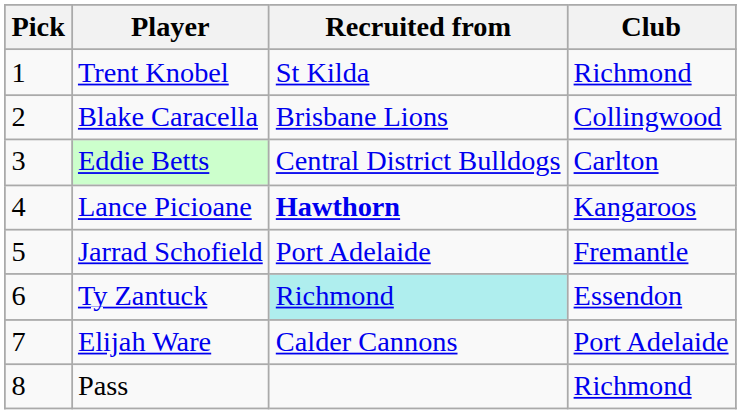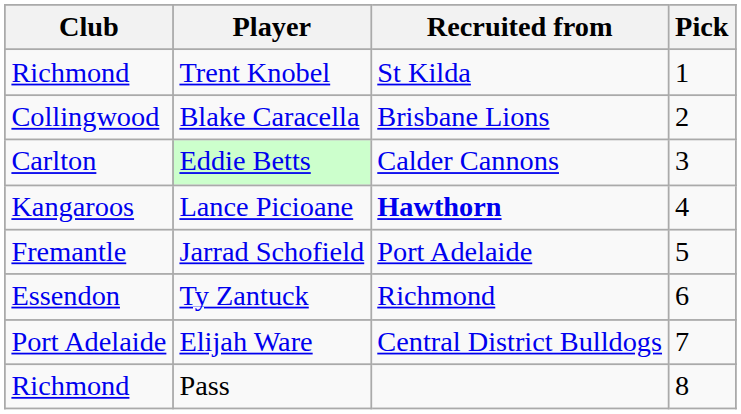 <table class="wikitable sortable">
 <tr>
-<th>Pick</th>
+<th>Club</th>
 <th>Player</th>
 <th>Recruited from</th>
-<th>Club</th>
+<th>Pick</th>
 </tr>
 <tr>
-<td>1</td>
+<td><a href='#'>Richmond</a></td>
 <td><a href='#'>Trent Knobel</a></td>
 <td><a href='#'>St Kilda</a></td>
-<td><a href='#'>Richmond</a></td>
+<td>1</td>
 </tr>
 <tr>
-<td>2</td>
+<td><a href='#'>Collingwood</a></td>
 <td><a href='#'>Blake Caracella</a></td>
 <td><a href='#'>Brisbane Lions</a></td>
-<td><a href='#'>Collingwood</a></td>
+<td>2</td>
 </tr>
 <tr>
+<td><a href='#'>Carlton</a></td>
+<td bgcolor="#CCFFCC"><a href='#'>Eddie Betts</a></td>
+<td><a href='#'>Calder Cannons</a></td>
 <td>3</td>
-<td bgcolor="#CCFFCC"><a href='#'>Eddie Betts</a></td>
-<td><a href='#'>Central District Bulldogs</a></td>
-<td><a href='#'>Carlton</a></td>
 </tr>
 <tr>
-<td>4</td>
+<td><a href='#'>Kangaroos</a></td>
 <td><a href='#'>Lance Picioane</a></td>
 <td><strong><a href='#'>Hawthorn</a></strong></td>
-<td><a href='#'>Kangaroos</a></td>
+<td>4</td>
 </tr>
 <tr>
-<td>5</td>
+<td><a href='#'>Fremantle</a></td>
 <td><a href='#'>Jarrad Schofield</a></td>
 <td><a href='#'>Port Adelaide</a></td>
-<td><a href='#'>Fremantle</a></td>
+<td>5</td>
 </tr>
 <tr>
+<td><a href='#'>Essendon</a></td>
+<td><a href='#'>Ty Zantuck</a></td>
+<td><a href='#'>Richmond</a></td>
 <td>6</td>
-<td><a href='#'>Ty Zantuck</a></td>
-<td style="background: paleturquoise;"><a href='#'>Richmond</a></td>
-<td><a href='#'>Essendon</a></td>
 </tr>
 <tr>
+<td><a href='#'>Port Adelaide</a></td>
+<td><a href='#'>Elijah Ware</a></td>
+<td><a href='#'>Central District Bulldogs</a></td>
 <td>7</td>
-<td><a href='#'>Elijah Ware</a></td>
-<td><a href='#'>Calder Cannons</a></td>
-<td><a href='#'>Port Adelaide</a></td>
 </tr>
 <tr>
-<td>8</td>
+<td><a href='#'>Richmond</a></td>
 <td>Pass</td>
 <td></td>
-<td><a href='#'>Richmond</a></td>
+<td>8</td>
 </tr>
 </table>
